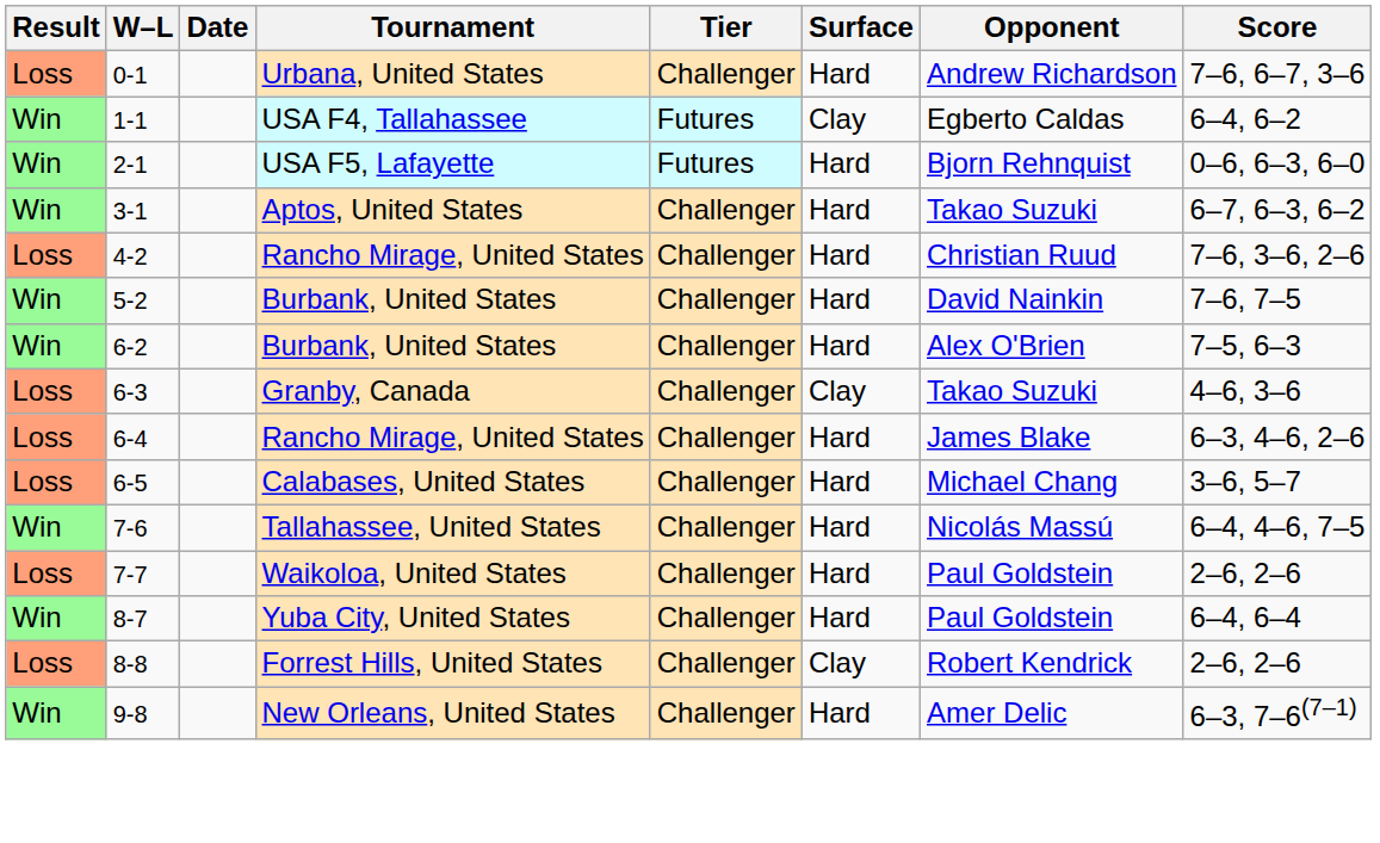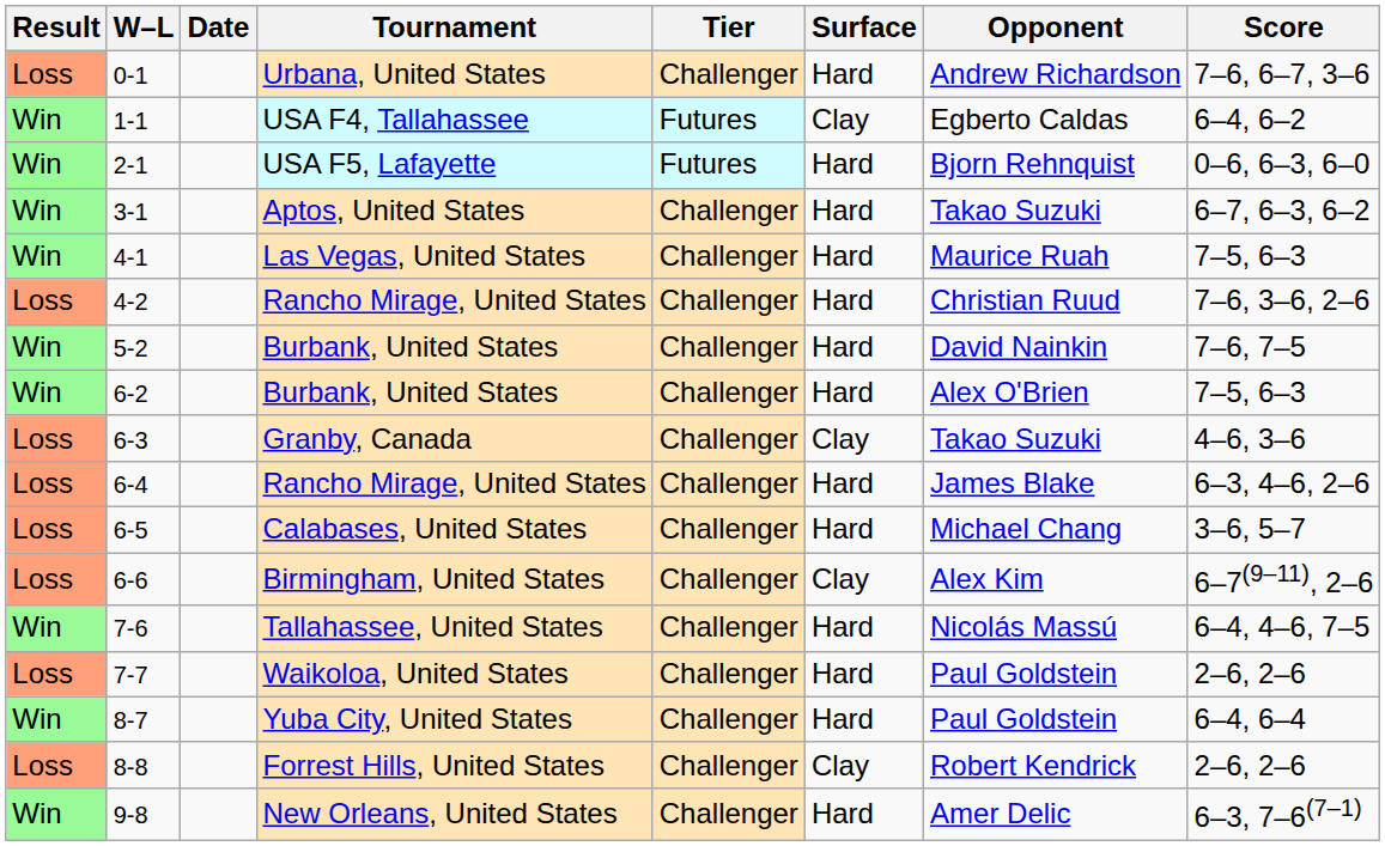 <table class="sortable wikitable">
 <tr>
 <th>Result</th>
 <th class="unsortable">W–L</th>
 <th>Date</th>
 <th>Tournament</th>
 <th>Tier</th>
 <th>Surface</th>
 <th>Opponent</th>
 <th class="unsortable">Score</th>
 </tr>
 <tr>
 <td style="background:#ffa07a;">Loss</td>
 <td><small>0-1</small></td>
 <td></td>
 <td style="background:moccasin;"><a href='#'>Urbana</a>, United States</td>
 <td style="background:moccasin;">Challenger</td>
 <td>Hard</td>
 <td> <a href='#'>Andrew Richardson</a></td>
 <td>7–6, 6–7, 3–6</td>
 </tr>
 <tr>
 <td style="background:#98fb98;">Win</td>
 <td><small>1-1</small></td>
 <td></td>
 <td style="background:#cffcff;">USA F4, <a href='#'>Tallahassee</a></td>
 <td style="background:#cffcff;">Futures</td>
 <td>Clay</td>
 <td> Egberto Caldas</td>
 <td>6–4, 6–2</td>
 </tr>
 <tr>
 <td style="background:#98fb98;">Win</td>
 <td><small>2-1</small></td>
 <td></td>
 <td style="background:#cffcff;">USA F5, <a href='#'>Lafayette</a></td>
 <td style="background:#cffcff;">Futures</td>
 <td>Hard</td>
 <td> <a href='#'>Bjorn Rehnquist</a></td>
 <td>0–6, 6–3, 6–0</td>
 </tr>
 <tr>
 <td style="background:#98fb98;">Win</td>
 <td><small>3-1</small></td>
 <td></td>
 <td style="background:moccasin;"><a href='#'>Aptos</a>, United States</td>
 <td style="background:moccasin;">Challenger</td>
 <td>Hard</td>
 <td> <a href='#'>Takao Suzuki</a></td>
 <td>6–7, 6–3, 6–2</td>
+</tr>
+<tr>
+<td style="background:#98fb98;">Win</td>
+<td><small>4-1</small></td>
+<td></td>
+<td style="background:moccasin;"><a href='#'>Las Vegas</a>, United States</td>
+<td style="background:moccasin;">Challenger</td>
+<td>Hard</td>
+<td> <a href='#'>Maurice Ruah</a></td>
+<td>7–5, 6–3</td>
 </tr>
 <tr>
 <td style="background:#ffa07a;">Loss</td>
 <td><small>4-2</small></td>
 <td></td>
 <td style="background:moccasin;"><a href='#'>Rancho Mirage</a>, United States</td>
 <td style="background:moccasin;">Challenger</td>
 <td>Hard</td>
 <td> <a href='#'>Christian Ruud</a></td>
 <td>7–6, 3–6, 2–6</td>
 </tr>
 <tr>
 <td style="background:#98fb98;">Win</td>
 <td><small>5-2</small></td>
 <td></td>
 <td style="background:moccasin;"><a href='#'>Burbank</a>, United States</td>
 <td style="background:moccasin;">Challenger</td>
 <td>Hard</td>
 <td> <a href='#'>David Nainkin</a></td>
 <td>7–6, 7–5</td>
 </tr>
 <tr>
 <td style="background:#98fb98;">Win</td>
 <td><small>6-2</small></td>
 <td></td>
 <td style="background:moccasin;"><a href='#'>Burbank</a>, United States</td>
 <td style="background:moccasin;">Challenger</td>
 <td>Hard</td>
 <td> <a href='#'>Alex O'Brien</a></td>
 <td>7–5, 6–3</td>
 </tr>
 <tr>
 <td style="background:#ffa07a;">Loss</td>
 <td><small>6-3</small></td>
 <td></td>
 <td style="background:moccasin;"><a href='#'>Granby</a>, Canada</td>
 <td style="background:moccasin;">Challenger</td>
 <td>Clay</td>
 <td> <a href='#'>Takao Suzuki</a></td>
 <td>4–6, 3–6</td>
 </tr>
 <tr>
 <td style="background:#ffa07a;">Loss</td>
 <td><small>6-4</small></td>
 <td></td>
 <td style="background:moccasin;"><a href='#'>Rancho Mirage</a>, United States</td>
 <td style="background:moccasin;">Challenger</td>
 <td>Hard</td>
 <td> <a href='#'>James Blake</a></td>
 <td>6–3, 4–6, 2–6</td>
 </tr>
 <tr>
 <td style="background:#ffa07a;">Loss</td>
 <td><small>6-5</small></td>
 <td></td>
 <td style="background:moccasin;"><a href='#'>Calabases</a>, United States</td>
 <td style="background:moccasin;">Challenger</td>
 <td>Hard</td>
 <td> <a href='#'>Michael Chang</a></td>
 <td>3–6, 5–7</td>
 </tr>
 <tr>
+<td style="background:#ffa07a;">Loss</td>
+<td><small>6-6</small></td>
+<td></td>
+<td style="background:moccasin;"><a href='#'>Birmingham</a>, United States</td>
+<td style="background:moccasin;">Challenger</td>
+<td>Clay</td>
+<td> <a href='#'>Alex Kim</a></td>
+<td>6–7<sup>(9–11)</sup>, 2–6</td>
+</tr>
+<tr>
 <td style="background:#98fb98;">Win</td>
 <td><small>7-6</small></td>
 <td></td>
 <td style="background:moccasin;"><a href='#'>Tallahassee</a>, United States</td>
 <td style="background:moccasin;">Challenger</td>
 <td>Hard</td>
 <td> <a href='#'>Nicolás Massú</a></td>
 <td>6–4, 4–6, 7–5</td>
 </tr>
 <tr>
 <td style="background:#ffa07a;">Loss</td>
 <td><small>7-7</small></td>
 <td></td>
 <td style="background:moccasin;"><a href='#'>Waikoloa</a>, United States</td>
 <td style="background:moccasin;">Challenger</td>
 <td>Hard</td>
 <td> <a href='#'>Paul Goldstein</a></td>
 <td>2–6, 2–6</td>
 </tr>
 <tr>
 <td style="background:#98fb98;">Win</td>
 <td><small>8-7</small></td>
 <td></td>
 <td style="background:moccasin;"><a href='#'>Yuba City</a>, United States</td>
 <td style="background:moccasin;">Challenger</td>
 <td>Hard</td>
 <td> <a href='#'>Paul Goldstein</a></td>
 <td>6–4, 6–4</td>
 </tr>
 <tr>
 <td style="background:#ffa07a;">Loss</td>
 <td><small>8-8</small></td>
 <td></td>
 <td style="background:moccasin;"><a href='#'>Forrest Hills</a>, United States</td>
 <td style="background:moccasin;">Challenger</td>
 <td>Clay</td>
 <td> <a href='#'>Robert Kendrick</a></td>
 <td>2–6, 2–6</td>
 </tr>
 <tr>
 <td style="background:#98fb98;">Win</td>
 <td><small>9-8</small></td>
 <td></td>
 <td style="background:moccasin;"><a href='#'>New Orleans</a>, United States</td>
 <td style="background:moccasin;">Challenger</td>
 <td>Hard</td>
 <td> <a href='#'>Amer Delic</a></td>
 <td>6–3, 7–6<sup>(7–1)</sup></td>
 </tr>
 </table>
